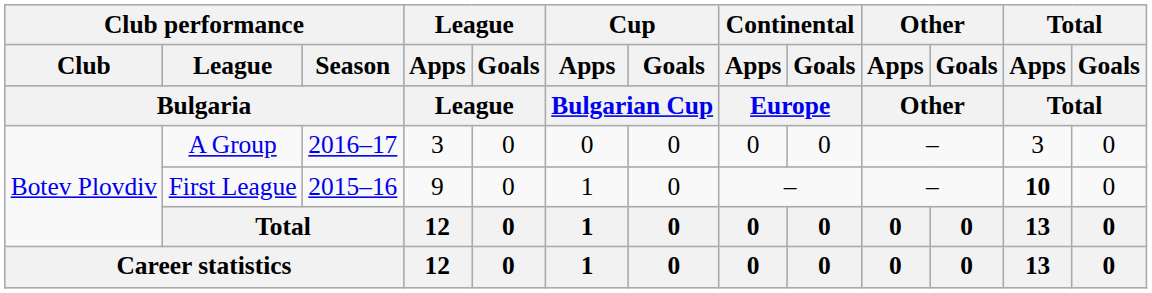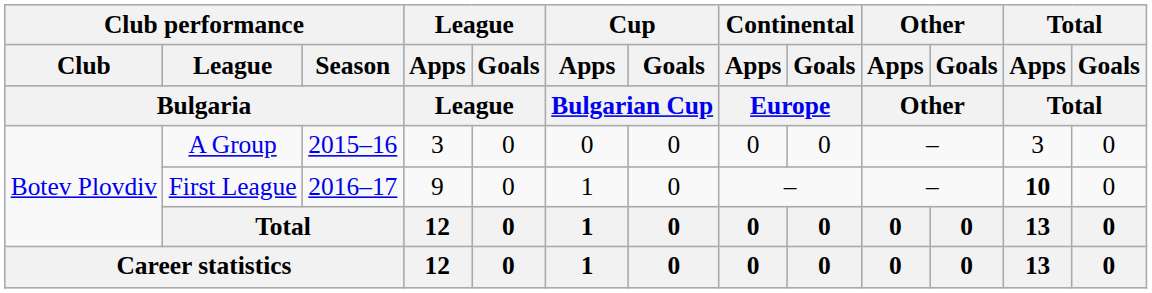 <table class="wikitable" style="text-align: center">
 <tr>
 <th Colspan="3">Club performance</th>
 <th Colspan="2">League</th>
 <th Colspan="2">Cup</th>
 <th Colspan="2">Continental</th>
 <th Colspan="2">Other</th>
 <th Colspan="3">Total</th>
 </tr>
 <tr>
 <th>Club</th>
 <th>League</th>
 <th>Season</th>
 <th>Apps</th>
 <th>Goals</th>
 <th>Apps</th>
 <th>Goals</th>
 <th>Apps</th>
 <th>Goals</th>
 <th>Apps</th>
 <th>Goals</th>
 <th>Apps</th>
 <th>Goals</th>
 </tr>
 <tr>
 <th Colspan="3">Bulgaria</th>
 <th Colspan="2">League</th>
 <th Colspan="2"><a href='#'>Bulgarian Cup</a></th>
 <th Colspan="2"><a href='#'>Europe</a></th>
 <th Colspan="2">Other</th>
 <th Colspan="2">Total</th>
 </tr>
 <tr>
 <td rowspan="3" valign="center"><a href='#'>Botev Plovdiv</a></td>
 <td rowspan="1"><a href='#'>A Group</a></td>
-<td><a href='#'>2016–17</a></td>
+<td><a href='#'>2015–16</a></td>
 <td>3</td>
 <td>0</td>
 <td>0</td>
 <td>0</td>
 <td>0</td>
 <td>0</td>
 <td colspan="2">–</td>
 <td>3</td>
 <td>0</td>
 </tr>
 <tr>
 <td rowspan="1"><a href='#'>First League</a></td>
-<td><a href='#'>2015–16</a></td>
+<td><a href='#'>2016–17</a></td>
 <td>9</td>
 <td>0</td>
 <td>1</td>
 <td>0</td>
 <td colspan="2">–</td>
 <td colspan="2">–</td>
 <td><strong>10</strong></td>
 <td>0</td>
 </tr>
 <tr>
 <th colspan=2>Total</th>
 <th>12</th>
 <th>0</th>
 <th>1</th>
 <th>0</th>
 <th>0</th>
 <th>0</th>
 <th>0</th>
 <th>0</th>
 <th>13</th>
 <th>0</th>
 </tr>
 <tr>
 <th colspan="3">Career statistics</th>
 <th>12</th>
 <th>0</th>
 <th>1</th>
 <th>0</th>
 <th>0</th>
 <th>0</th>
 <th>0</th>
 <th>0</th>
 <th>13</th>
 <th>0</th>
 </tr>
 </table>
